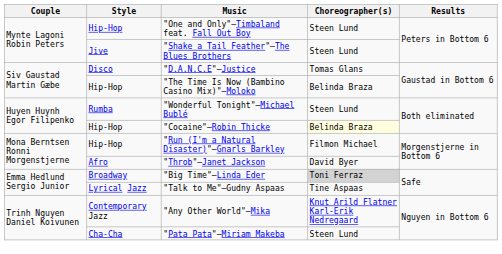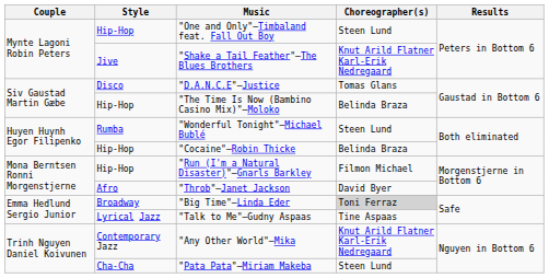 <table class="wikitable" width="90%">
 <tr>
 <th>Couple</th>
 <th>Style</th>
 <th>Music</th>
 <th>Choreographer(s)</th>
 <th>Results</th>
 </tr>
 <tr>
 <td rowspan="2">Mynte Lagoni<br>Robin Peters</td>
 <td><a href='#'>Hip-Hop</a></td>
 <td>"One and Only"—<a href='#'>Timbaland</a> feat. <a href='#'>Fall Out Boy</a></td>
 <td>Steen Lund</td>
 <td rowspan="2">Peters in Bottom 6</td>
 </tr>
 <tr>
 <td><a href='#'>Jive</a></td>
 <td>"<a href='#'>Shake a Tail Feather</a>"—<a href='#'>The Blues Brothers</a></td>
-<td>Steen Lund</td>
+<td><a href='#'>Knut Arild Flatner<br>Karl-Erik Nedregaard</a></td>
 </tr>
 <tr>
 <td rowspan="2">Siv Gaustad<br>Martin Gæbe</td>
 <td><a href='#'>Disco</a></td>
 <td>"<a href='#'>D.A.N.C.E</a>"—<a href='#'>Justice</a></td>
 <td>Tomas Glans</td>
 <td rowspan="2">Gaustad in Bottom 6</td>
 </tr>
 <tr>
 <td>Hip-Hop</td>
 <td>"The Time Is Now (Bambino Casino Mix)"—<a href='#'>Moloko</a></td>
 <td>Belinda Braza</td>
 </tr>
 <tr>
 <td rowspan="2">Huyen Huynh<br>Egor Filipenko</td>
 <td><a href='#'>Rumba</a></td>
 <td>"Wonderful Tonight"—<a href='#'>Michael Bublé</a></td>
 <td>Steen Lund</td>
 <td rowspan="2">Both eliminated</td>
 </tr>
 <tr>
 <td>Hip-Hop</td>
 <td>"Cocaine"—<a href='#'>Robin Thicke</a></td>
-<td style="background: lightyellow;">Belinda Braza</td>
+<td>Belinda Braza</td>
 </tr>
 <tr>
 <td rowspan="2">Mona Berntsen<br>Ronni Morgenstjerne</td>
 <td>Hip-Hop</td>
 <td>"<a href='#'>Run (I'm a Natural Disaster)</a>"—<a href='#'>Gnarls Barkley</a></td>
 <td>Filmon Michael</td>
 <td rowspan="2">Morgenstjerne in Bottom 6</td>
 </tr>
 <tr>
 <td><a href='#'>Afro</a></td>
 <td>"<a href='#'>Throb</a>"—<a href='#'>Janet Jackson</a></td>
 <td>David Byer</td>
 </tr>
 <tr>
 <td rowspan="2">Emma Hedlund<br>Sergio Junior</td>
 <td><a href='#'>Broadway</a></td>
 <td>"Big Time"—<a href='#'>Linda Eder</a></td>
 <td style="background: lightgrey;">Toni Ferraz</td>
 <td rowspan="2">Safe</td>
 </tr>
 <tr>
 <td><a href='#'>Lyrical</a> <a href='#'>Jazz</a></td>
 <td>"Talk to Me"—Gudny Aspaas</td>
 <td>Tine Aspaas</td>
 </tr>
 <tr>
 <td rowspan="2">Trinh Nguyen<br>Daniel Koivunen</td>
 <td><a href='#'>Contemporary</a> Jazz</td>
 <td>"Any Other World"—<a href='#'>Mika</a></td>
 <td><a href='#'>Knut Arild Flatner<br>Karl-Erik Nedregaard</a></td>
 <td rowspan="2">Nguyen in Bottom 6</td>
 </tr>
 <tr>
 <td><a href='#'>Cha-Cha</a></td>
 <td>"<a href='#'>Pata Pata</a>"—<a href='#'>Miriam Makeba</a></td>
 <td>Steen Lund</td>
 </tr>
 </table>
